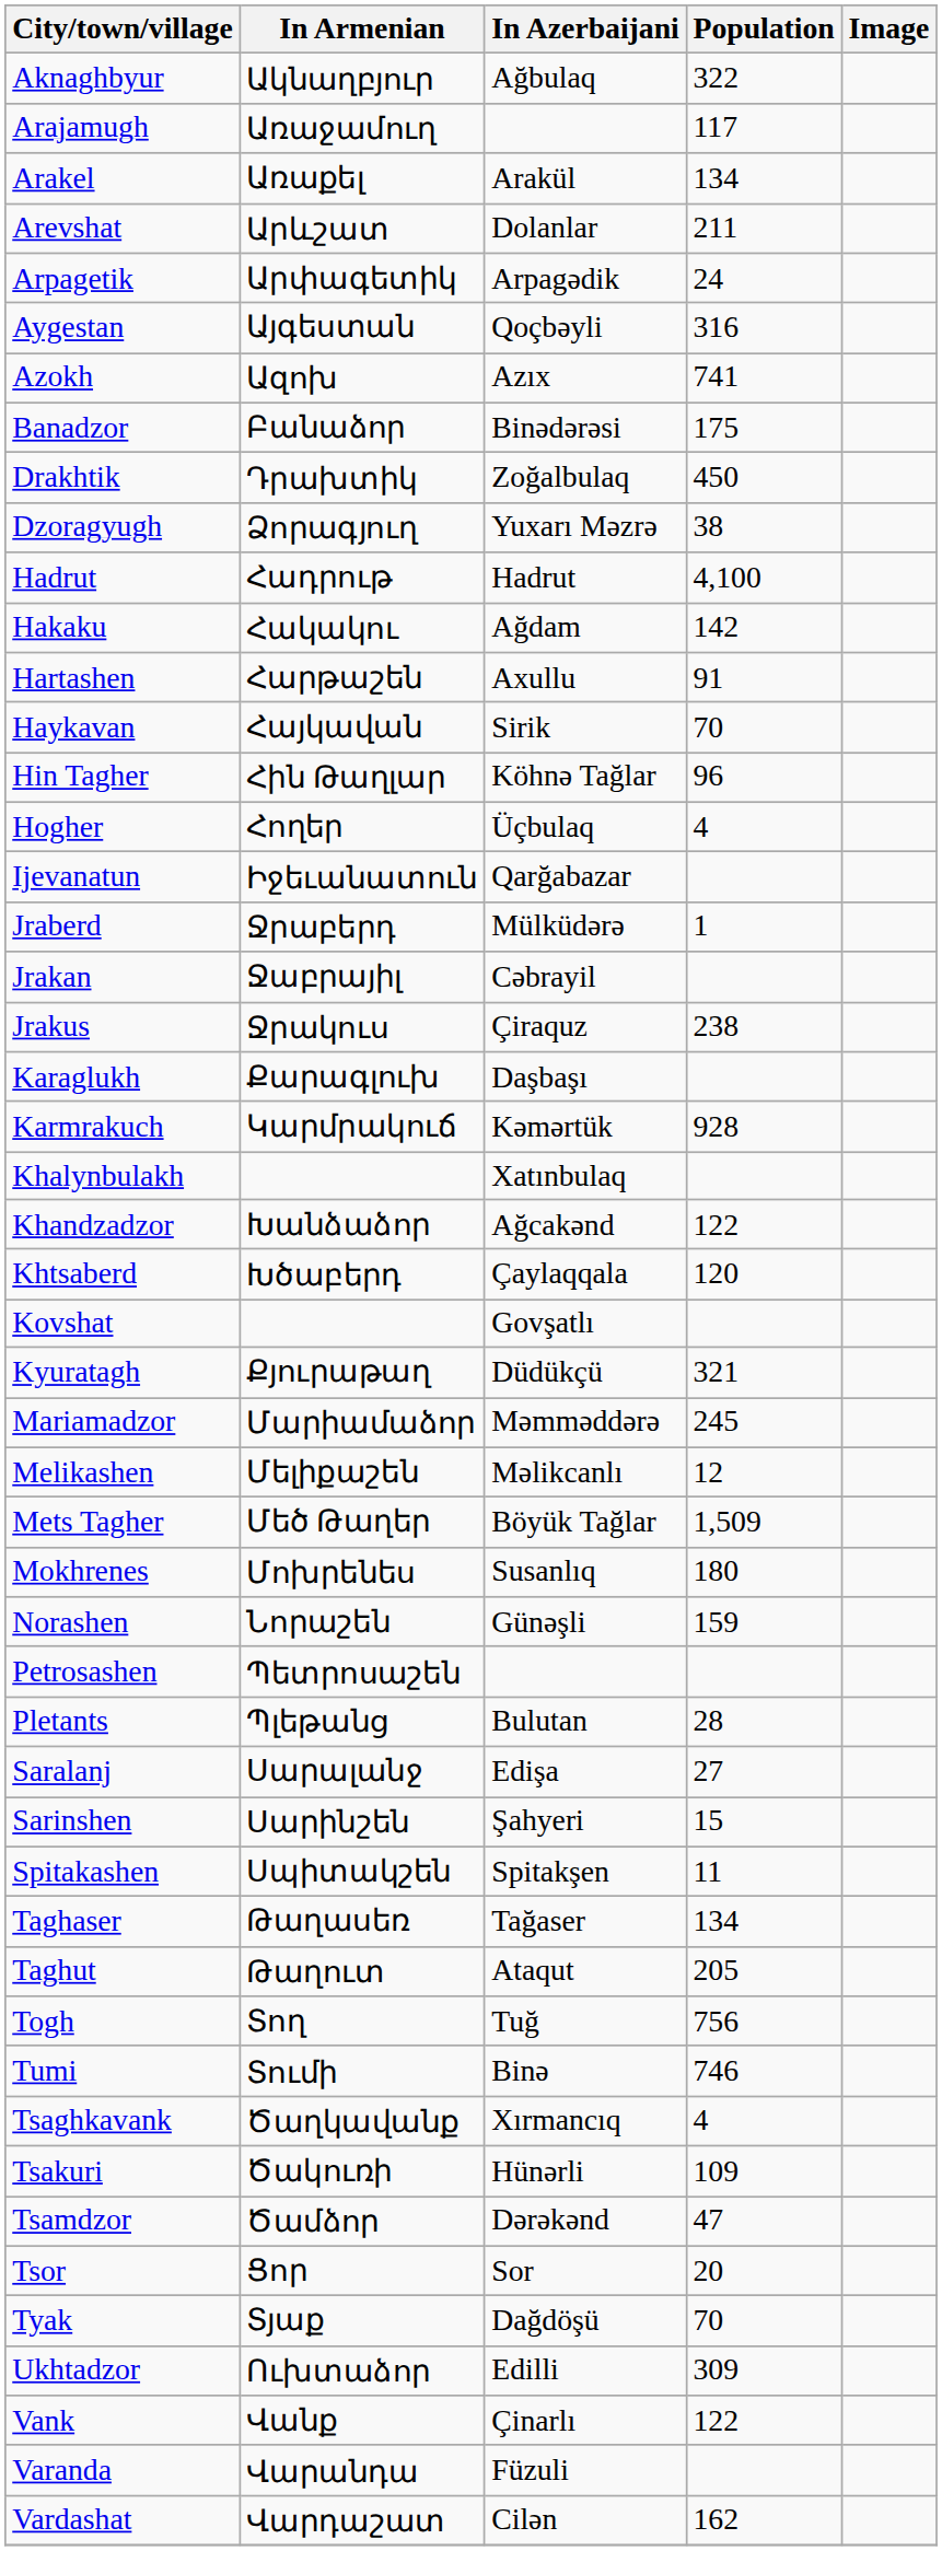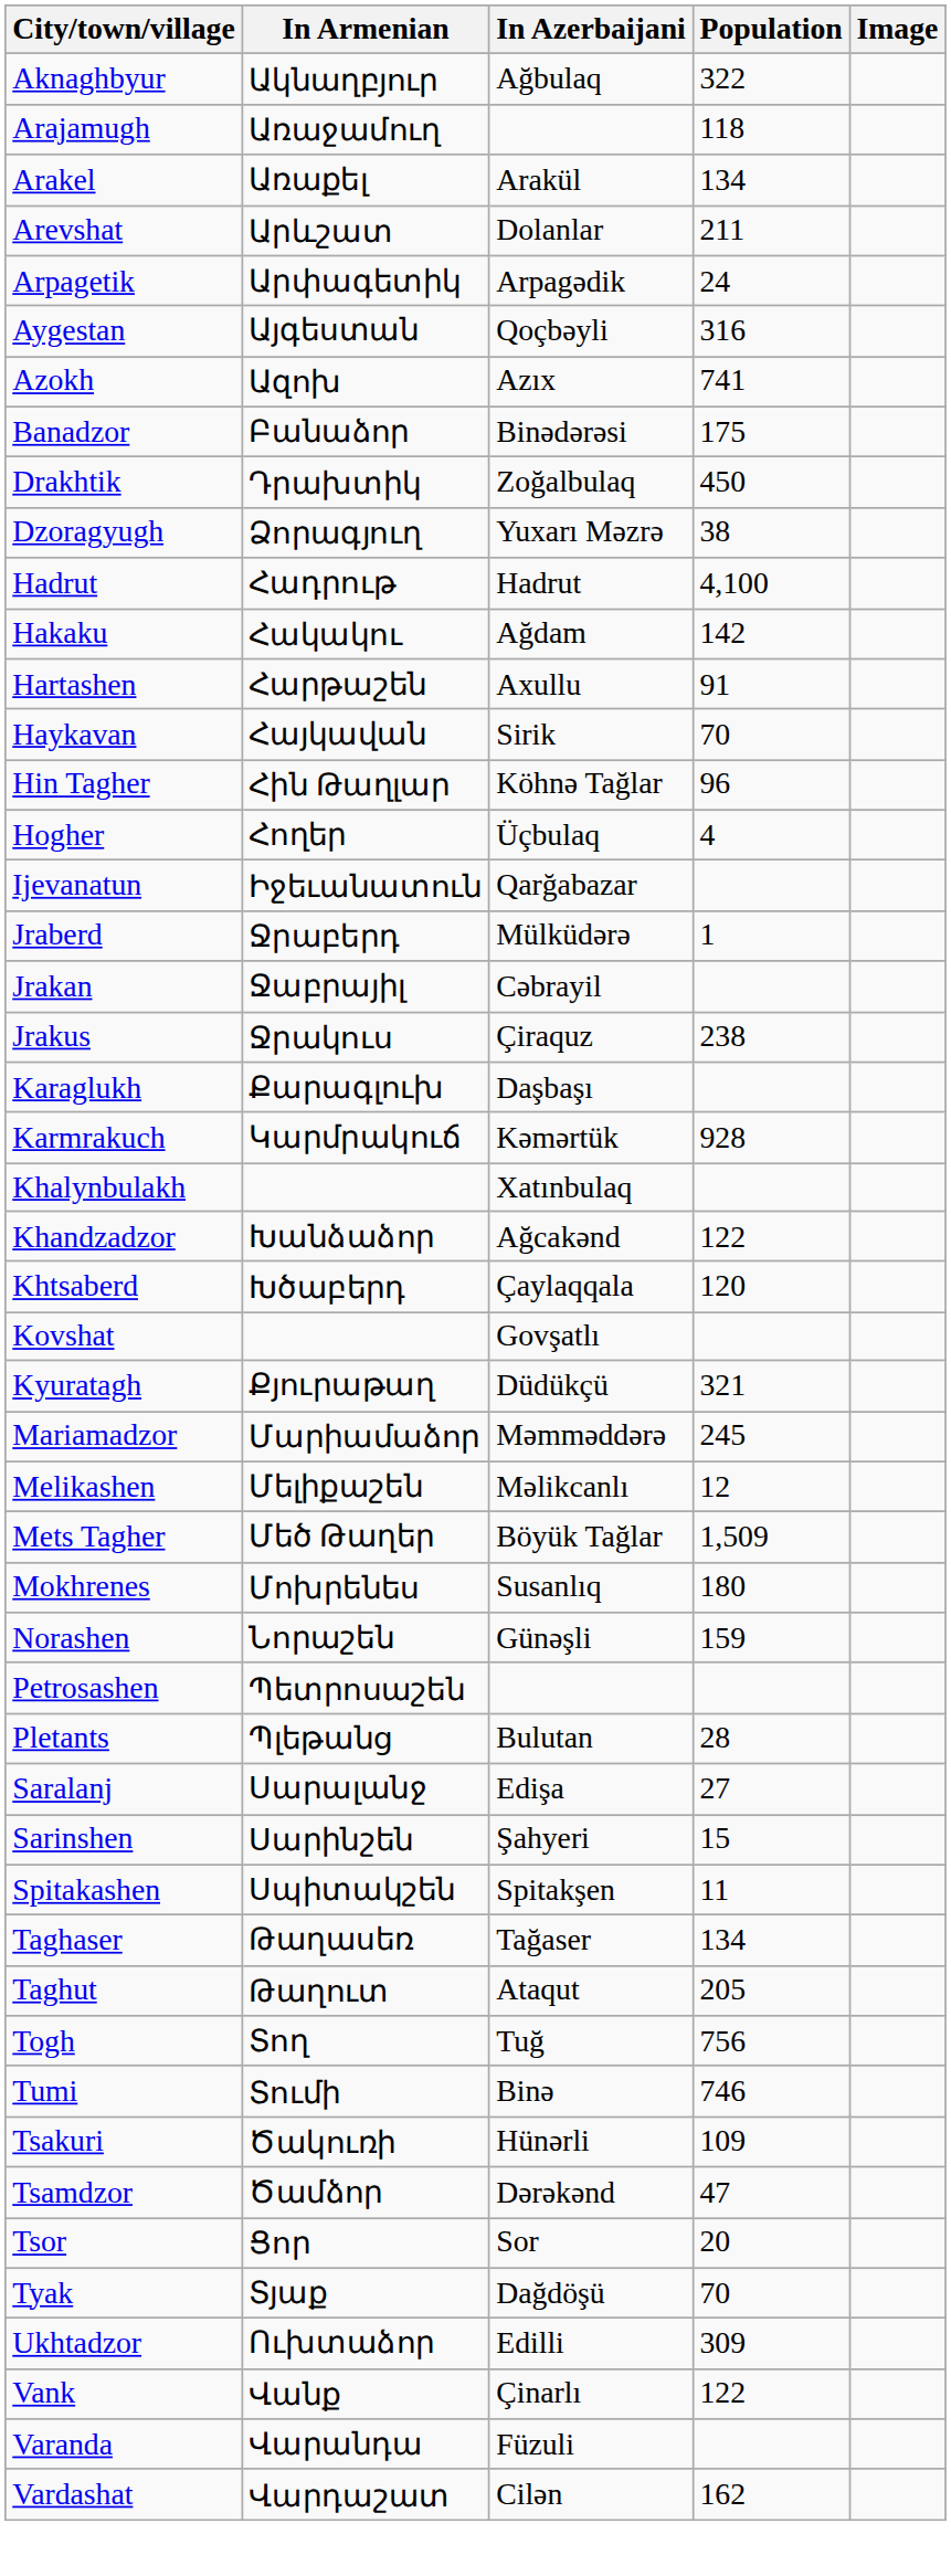 <table class="wikitable sortable mw-collapsible">
 <tr>
 <th>City/town/village</th>
 <th>In Armenian</th>
 <th>In Azerbaijani</th>
 <th>Population</th>
 <th>Image</th>
 </tr>
 <tr>
 <td><a href='#'>Aknaghbyur</a></td>
 <td>Ակնաղբյուր</td>
 <td>Ağbulaq</td>
 <td>322</td>
 <td></td>
 </tr>
 <tr>
 <td><a href='#'>Arajamugh</a></td>
 <td>Առաջամուղ</td>
 <td></td>
-<td>117</td>
+<td>118</td>
 <td></td>
 </tr>
 <tr>
 <td><a href='#'>Arakel</a></td>
 <td>Առաքել</td>
 <td>Arakül</td>
 <td>134</td>
 <td></td>
 </tr>
 <tr>
 <td><a href='#'>Arevshat</a></td>
 <td>Արևշատ</td>
 <td>Dolanlar</td>
 <td>211</td>
 <td></td>
 </tr>
 <tr>
 <td><a href='#'>Arpagetik</a></td>
 <td>Արփագետիկ</td>
 <td>Arpagədik</td>
 <td>24</td>
 <td></td>
 </tr>
 <tr>
 <td><a href='#'>Aygestan</a></td>
 <td>Այգեստան</td>
 <td>Qoçbəyli</td>
 <td>316</td>
 <td></td>
 </tr>
 <tr>
 <td><a href='#'>Azokh</a></td>
 <td>Ազոխ</td>
 <td>Azıx</td>
 <td>741</td>
 <td></td>
 </tr>
 <tr>
 <td><a href='#'>Banadzor</a></td>
 <td>Բանաձոր</td>
 <td>Binədərəsi</td>
 <td>175</td>
 <td></td>
 </tr>
 <tr>
 <td><a href='#'>Drakhtik</a></td>
 <td>Դրախտիկ</td>
 <td>Zoğalbulaq</td>
 <td>450</td>
 <td></td>
 </tr>
 <tr>
 <td><a href='#'>Dzoragyugh</a></td>
 <td>Ձորագյուղ</td>
 <td>Yuxarı Məzrə</td>
 <td>38</td>
 <td></td>
 </tr>
 <tr>
 <td><a href='#'>Hadrut</a></td>
 <td>Հադրութ</td>
 <td>Hadrut</td>
 <td>4,100</td>
 <td></td>
 </tr>
 <tr>
 <td><a href='#'>Hakaku</a></td>
 <td>Հակակու</td>
 <td>Ağdam</td>
 <td>142</td>
 <td></td>
 </tr>
 <tr>
 <td><a href='#'>Hartashen</a></td>
 <td>Հարթաշեն</td>
 <td>Axullu</td>
 <td>91</td>
 <td></td>
 </tr>
 <tr>
 <td><a href='#'>Haykavan</a></td>
 <td>Հայկավան</td>
 <td>Sirik</td>
 <td>70</td>
 <td></td>
 </tr>
 <tr>
 <td><a href='#'>Hin Tagher</a></td>
 <td>Հին Թաղլար</td>
 <td>Köhnə Tağlar</td>
 <td>96</td>
 <td></td>
 </tr>
 <tr>
 <td><a href='#'>Hogher</a></td>
 <td>Հողեր</td>
 <td>Üçbulaq</td>
 <td>4</td>
 <td></td>
 </tr>
 <tr>
 <td><a href='#'>Ijevanatun</a></td>
 <td>Իջեւանատուն</td>
 <td>Qarğabazar</td>
 <td></td>
 <td></td>
 </tr>
 <tr>
 <td><a href='#'>Jraberd</a></td>
 <td>Ջրաբերդ</td>
 <td>Mülküdərə</td>
 <td>1</td>
 <td></td>
 </tr>
 <tr>
 <td><a href='#'>Jrakan</a></td>
 <td>Ջաբրայիլ</td>
 <td>Cəbrayil</td>
 <td></td>
 <td></td>
 </tr>
 <tr>
 <td><a href='#'>Jrakus</a></td>
 <td>Ջրակուս</td>
 <td>Çiraquz</td>
 <td>238</td>
 <td></td>
 </tr>
 <tr>
 <td><a href='#'>Karaglukh</a></td>
 <td>Քարագլուխ</td>
 <td>Daşbaşı</td>
 <td></td>
 <td></td>
 </tr>
 <tr>
 <td><a href='#'>Karmrakuch</a></td>
 <td>Կարմրակուճ</td>
 <td>Kəmərtük</td>
 <td>928</td>
 <td></td>
 </tr>
 <tr>
 <td><a href='#'>Khalynbulakh</a></td>
 <td></td>
 <td>Xatınbulaq</td>
 <td></td>
 <td></td>
 </tr>
 <tr>
 <td><a href='#'>Khandzadzor</a></td>
 <td>Խանձաձոր</td>
 <td>Ağcakənd</td>
 <td>122</td>
 <td></td>
 </tr>
 <tr>
 <td><a href='#'>Khtsaberd</a></td>
 <td>Խծաբերդ</td>
 <td>Çaylaqqala</td>
 <td>120</td>
 <td></td>
 </tr>
 <tr>
 <td><a href='#'>Kovshat</a></td>
 <td></td>
 <td>Govşatlı</td>
 <td></td>
 <td></td>
 </tr>
 <tr>
 <td><a href='#'>Kyuratagh</a></td>
 <td>Քյուրաթաղ</td>
 <td>Düdükçü</td>
 <td>321</td>
 <td></td>
 </tr>
 <tr>
 <td><a href='#'>Mariamadzor</a></td>
 <td>Մարիամաձոր</td>
 <td>Məmməddərə</td>
 <td>245</td>
 <td></td>
 </tr>
 <tr>
 <td><a href='#'>Melikashen</a></td>
 <td>Մելիքաշեն</td>
 <td>Məlikcanlı</td>
 <td>12</td>
 <td></td>
 </tr>
 <tr>
 <td><a href='#'>Mets Tagher</a></td>
 <td>Մեծ Թաղեր</td>
 <td>Böyük Tağlar</td>
 <td>1,509</td>
 <td></td>
 </tr>
 <tr>
 <td><a href='#'>Mokhrenes</a></td>
 <td>Մոխրենես</td>
 <td>Susanlıq</td>
 <td>180</td>
 <td></td>
 </tr>
 <tr>
 <td><a href='#'>Norashen</a></td>
 <td>Նորաշեն</td>
 <td>Günəşli</td>
 <td>159</td>
 <td></td>
 </tr>
 <tr>
 <td><a href='#'>Petrosashen</a></td>
 <td>Պետրոսաշեն</td>
 <td></td>
 <td></td>
 <td></td>
 </tr>
 <tr>
 <td><a href='#'>Pletants</a></td>
 <td>Պլեթանց</td>
 <td>Bulutan</td>
 <td>28</td>
 <td></td>
 </tr>
 <tr>
 <td><a href='#'>Saralanj</a></td>
 <td>Սարալանջ</td>
 <td>Edişa</td>
 <td>27</td>
 <td></td>
 </tr>
 <tr>
 <td><a href='#'>Sarinshen</a></td>
 <td>Սարինշեն</td>
 <td>Şahyeri</td>
 <td>15</td>
 <td></td>
 </tr>
 <tr>
 <td><a href='#'>Spitakashen</a></td>
 <td>Սպիտակշեն</td>
 <td>Spitakşen</td>
 <td>11</td>
 <td></td>
 </tr>
 <tr>
 <td><a href='#'>Taghaser</a></td>
 <td>Թաղասեռ</td>
 <td>Tağaser</td>
 <td>134</td>
 <td></td>
 </tr>
 <tr>
 <td><a href='#'>Taghut</a></td>
 <td>Թաղուտ</td>
 <td>Ataqut</td>
 <td>205</td>
 <td></td>
 </tr>
 <tr>
 <td><a href='#'>Togh</a></td>
 <td>Տող</td>
 <td>Tuğ</td>
 <td>756</td>
 <td></td>
 </tr>
 <tr>
 <td><a href='#'>Tumi</a></td>
 <td>Տումի</td>
 <td>Binə</td>
 <td>746</td>
 <td></td>
 </tr>
 <tr>
-<td><a href='#'>Tsaghkavank</a></td>
-<td>Ծաղկավանք</td>
-<td>Xırmancıq</td>
-<td>4</td>
-<td></td>
-</tr>
-<tr>
 <td><a href='#'>Tsakuri</a></td>
 <td>Ծակուռի</td>
 <td>Hünərli</td>
 <td>109</td>
 <td></td>
 </tr>
 <tr>
 <td><a href='#'>Tsamdzor</a></td>
 <td>Ծամձոր</td>
 <td>Dərəkənd</td>
 <td>47</td>
 <td></td>
 </tr>
 <tr>
 <td><a href='#'>Tsor</a></td>
 <td>Ցոր</td>
 <td>Sor</td>
 <td>20</td>
 <td></td>
 </tr>
 <tr>
 <td><a href='#'>Tyak</a></td>
 <td>Տյաք</td>
 <td>Dağdöşü</td>
 <td>70</td>
 <td></td>
 </tr>
 <tr>
 <td><a href='#'>Ukhtadzor</a></td>
 <td>Ուխտաձոր</td>
 <td>Edilli</td>
 <td>309</td>
 <td></td>
 </tr>
 <tr>
 <td><a href='#'>Vank</a></td>
 <td>Վանք</td>
 <td>Çinarlı</td>
 <td>122</td>
 <td></td>
 </tr>
 <tr>
 <td><a href='#'>Varanda</a></td>
 <td>Վարանդա</td>
 <td>Füzuli</td>
 <td></td>
 <td></td>
 </tr>
 <tr>
 <td><a href='#'>Vardashat</a></td>
 <td>Վարդաշատ</td>
 <td>Cilən</td>
 <td>162</td>
 <td></td>
 </tr>
 <tr>
 </tr>
 </table>
